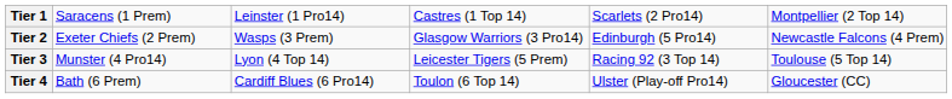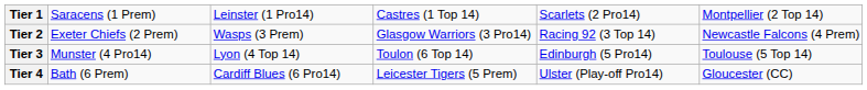 <table class="wikitable">
 <tr>
 <th width=5%>Tier 1</th>
 <td width=19%> <a href='#'>Saracens</a> (1 Prem)</td>
 <td width=19%> <a href='#'>Leinster</a> (1 Pro14)</td>
 <td width=19%> <a href='#'>Castres</a> (1 Top 14)</td>
 <td width=19%> <a href='#'>Scarlets</a> (2 Pro14)</td>
 <td width=19%> <a href='#'>Montpellier</a> (2 Top 14)</td>
 </tr>
 <tr>
 <th width=5%>Tier 2</th>
 <td width=19%> <a href='#'>Exeter Chiefs</a> (2 Prem)</td>
 <td width=19%> <a href='#'>Wasps</a> (3 Prem)</td>
 <td width=19%> <a href='#'>Glasgow Warriors</a> (3 Pro14)</td>
-<td width=19%> <a href='#'>Edinburgh</a> (5 Pro14)</td>
+<td width=19%> <a href='#'>Racing 92</a> (3 Top 14)</td>
 <td width=19%> <a href='#'>Newcastle Falcons</a> (4 Prem)</td>
 </tr>
 <tr>
 <th width=5%>Tier 3</th>
 <td width=19%> <a href='#'>Munster</a> (4 Pro14)</td>
 <td width=19%> <a href='#'>Lyon</a> (4 Top 14)</td>
-<td width=19%> <a href='#'>Leicester Tigers</a> (5 Prem)</td>
-<td width=19%> <a href='#'>Racing 92</a> (3 Top 14)</td>
+<td width=19%> <a href='#'>Toulon</a> (6 Top 14)</td>
+<td width=19%> <a href='#'>Edinburgh</a> (5 Pro14)</td>
 <td width=19%> <a href='#'>Toulouse</a> (5 Top 14)</td>
 </tr>
 <tr>
 <th width=5%>Tier 4</th>
 <td width=19%> <a href='#'>Bath</a> (6 Prem)</td>
 <td width=19%> <a href='#'>Cardiff Blues</a> (6 Pro14)</td>
-<td width=19%> <a href='#'>Toulon</a> (6 Top 14)</td>
+<td width=19%> <a href='#'>Leicester Tigers</a> (5 Prem)</td>
 <td width=19%> <a href='#'>Ulster</a> (Play-off Pro14)</td>
 <td width=19%> <a href='#'>Gloucester</a> (CC)</td>
 </tr>
 </table>
